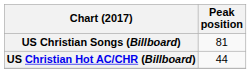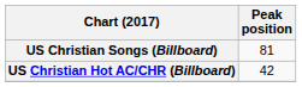 <table class="wikitable sortable plainrowheaders" style="text-align:center">
 <tr>
 <th scope="col">Chart (2017)</th>
 <th scope="col">Peak<br>position</th>
 </tr>
 <tr>
 <th scope="row">US Christian Songs (<em>Billboard</em>)</th>
 <td>81</td>
 </tr>
 <tr>
 <th scope="row">US <a href='#'>Christian Hot AC/CHR</a> (<em>Billboard</em>)</th>
-<td>44</td>
+<td>42</td>
 </tr>
 <tr>
 </tr>
 </table>
